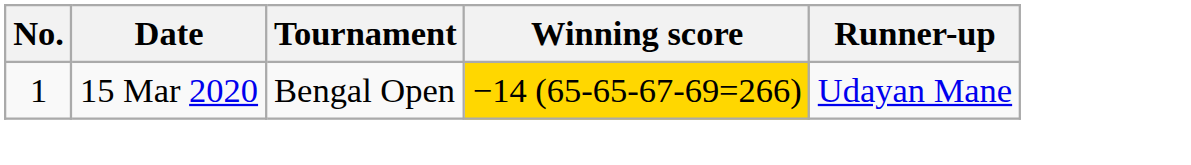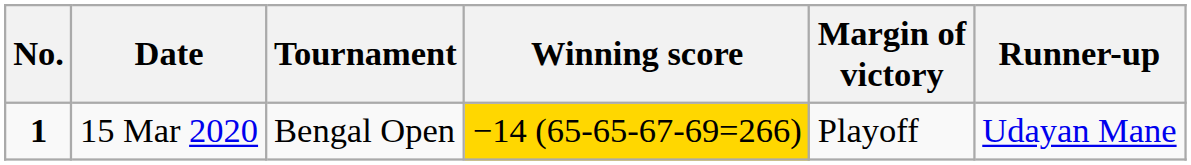 <table class="wikitable" style="font-size:95%;">
 <tr>
 <th>No.</th>
 <th>Date</th>
 <th>Tournament</th>
 <th>Winning score</th>
+<th>Margin of<br>victory</th>
 <th>Runner-up</th>
 </tr>
 <tr>
-<td align=center>1</td>
+<td align=center><strong>1</strong></td>
 <td align=right>15 Mar <a href='#'>2020</a></td>
 <td>Bengal Open</td>
 <td style="background: gold;">−14 (65-65-67-69=266)</td>
+<td>Playoff</td>
 <td> <a href='#'>Udayan Mane</a></td>
 </tr>
 </table>
